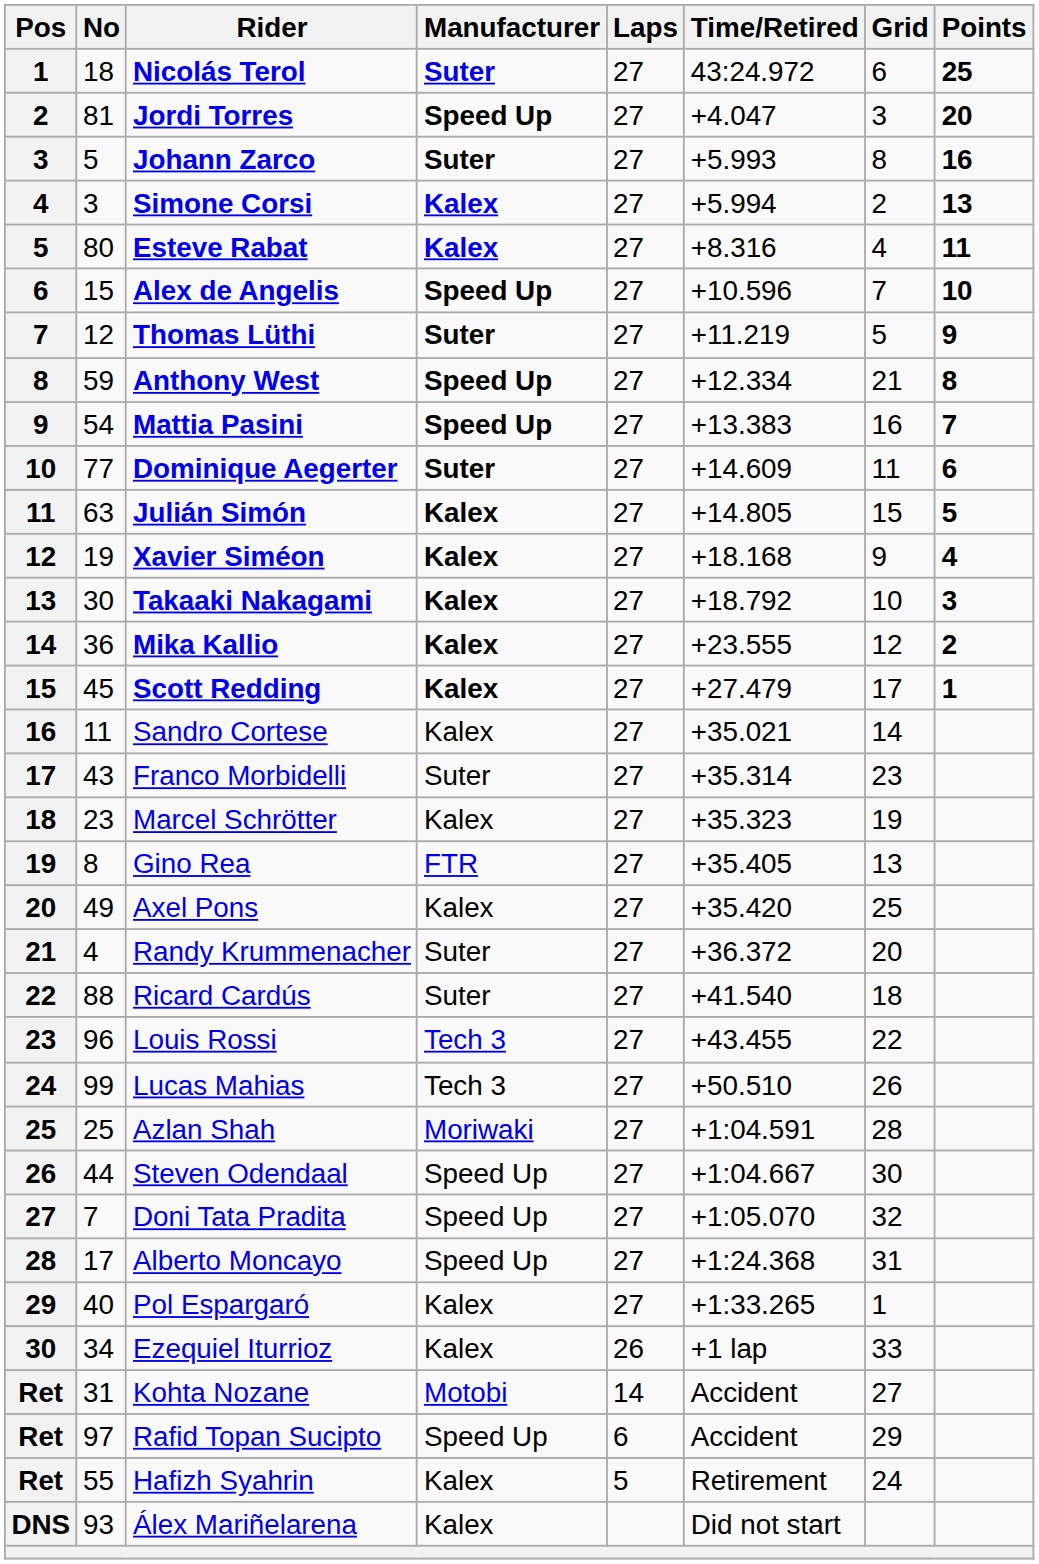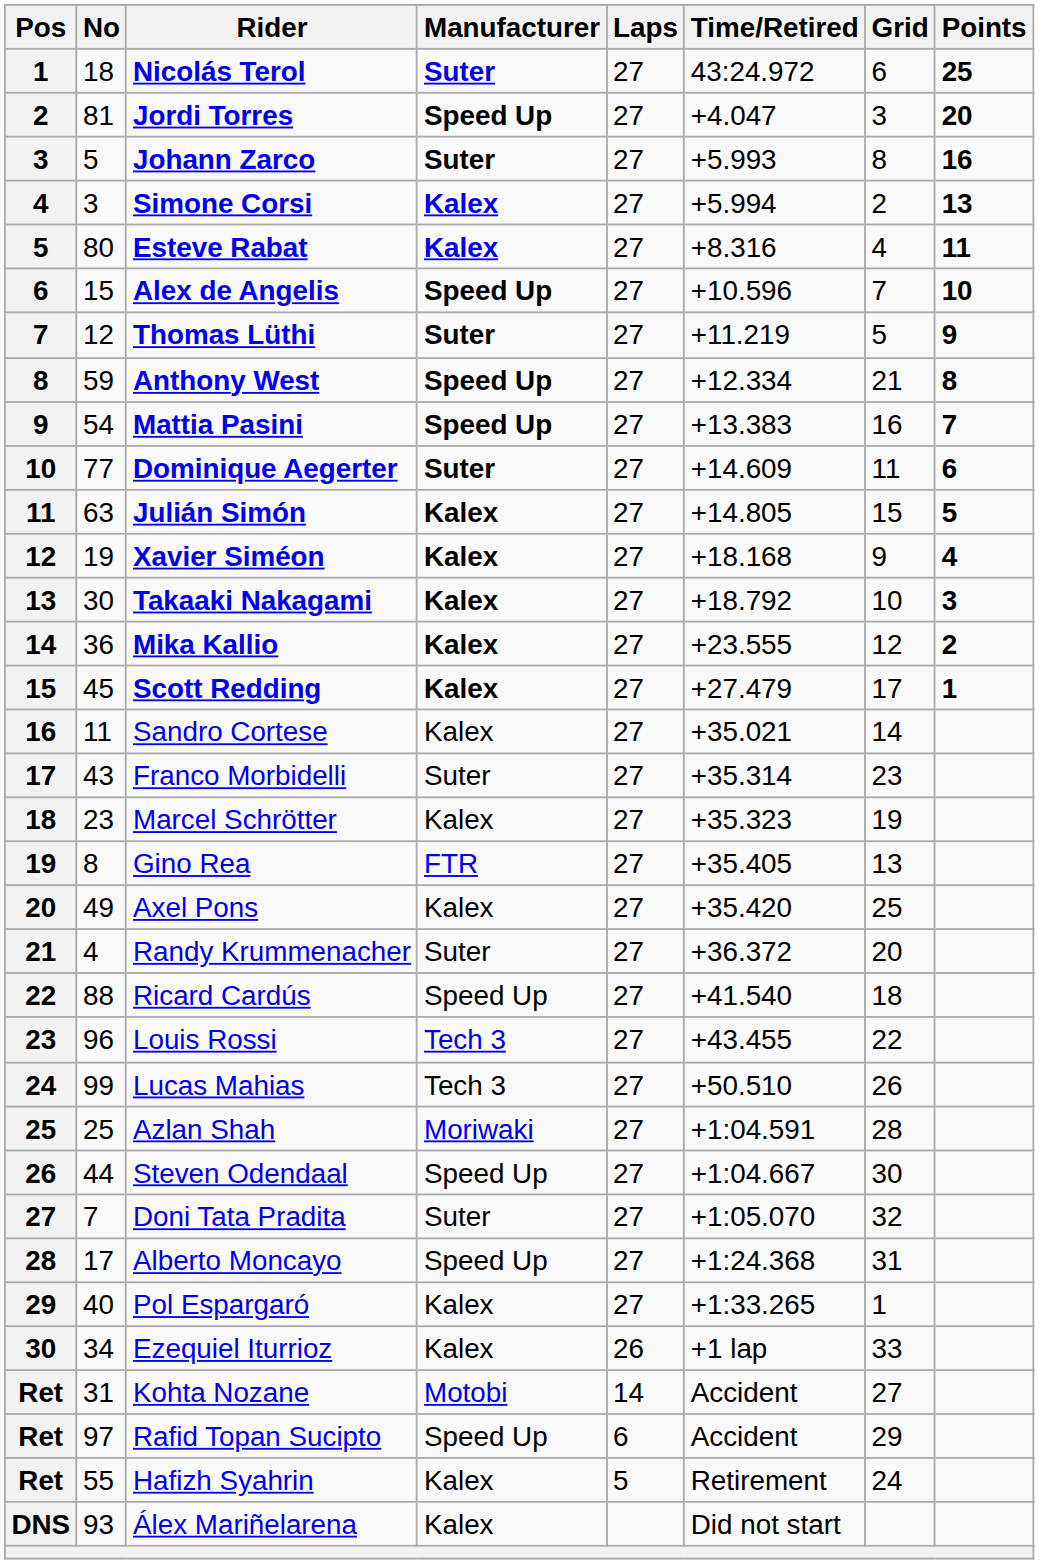 <table class="wikitable" style="font-size: 95%;">
 <tr>
 <th>Pos</th>
 <th>No</th>
 <th>Rider</th>
 <th>Manufacturer</th>
 <th>Laps</th>
 <th>Time/Retired</th>
 <th>Grid</th>
 <th>Points</th>
 </tr>
 <tr>
 <th>1</th>
 <td>18</td>
 <td> <strong><a href='#'>Nicolás Terol</a></strong></td>
 <td><strong><a href='#'>Suter</a></strong></td>
 <td>27</td>
 <td>43:24.972</td>
 <td>6</td>
 <td><strong>25</strong></td>
 </tr>
 <tr>
 <th>2</th>
 <td>81</td>
 <td> <strong><a href='#'>Jordi Torres</a></strong></td>
 <td><strong>Speed Up</strong></td>
 <td>27</td>
 <td>+4.047</td>
 <td>3</td>
 <td><strong>20</strong></td>
 </tr>
 <tr>
 <th>3</th>
 <td>5</td>
 <td> <strong><a href='#'>Johann Zarco</a></strong></td>
 <td><strong>Suter</strong></td>
 <td>27</td>
 <td>+5.993</td>
 <td>8</td>
 <td><strong>16</strong></td>
 </tr>
 <tr>
 <th>4</th>
 <td>3</td>
 <td> <strong><a href='#'>Simone Corsi</a></strong></td>
 <td><strong><a href='#'>Kalex</a></strong></td>
 <td>27</td>
 <td>+5.994</td>
 <td>2</td>
 <td><strong>13</strong></td>
 </tr>
 <tr>
 <th>5</th>
 <td>80</td>
 <td> <strong><a href='#'>Esteve Rabat</a></strong></td>
 <td><strong><a href='#'>Kalex</a></strong></td>
 <td>27</td>
 <td>+8.316</td>
 <td>4</td>
 <td><strong>11</strong></td>
 </tr>
 <tr>
 <th>6</th>
 <td>15</td>
 <td> <strong><a href='#'>Alex de Angelis</a></strong></td>
 <td><strong>Speed Up</strong></td>
 <td>27</td>
 <td>+10.596</td>
 <td>7</td>
 <td><strong>10</strong></td>
 </tr>
 <tr>
 <th>7</th>
 <td>12</td>
 <td> <strong><a href='#'>Thomas Lüthi</a></strong></td>
 <td><strong>Suter</strong></td>
 <td>27</td>
 <td>+11.219</td>
 <td>5</td>
 <td><strong>9</strong></td>
 </tr>
 <tr>
 <th>8</th>
 <td>59</td>
 <td> <strong><a href='#'>Anthony West</a></strong></td>
 <td><strong>Speed Up</strong></td>
 <td>27</td>
 <td>+12.334</td>
 <td>21</td>
 <td><strong>8</strong></td>
 </tr>
 <tr>
 <th>9</th>
 <td>54</td>
 <td> <strong><a href='#'>Mattia Pasini</a></strong></td>
 <td><strong>Speed Up</strong></td>
 <td>27</td>
 <td>+13.383</td>
 <td>16</td>
 <td><strong>7</strong></td>
 </tr>
 <tr>
 <th>10</th>
 <td>77</td>
 <td> <strong><a href='#'>Dominique Aegerter</a></strong></td>
 <td><strong>Suter</strong></td>
 <td>27</td>
 <td>+14.609</td>
 <td>11</td>
 <td><strong>6</strong></td>
 </tr>
 <tr>
 <th>11</th>
 <td>63</td>
 <td> <strong><a href='#'>Julián Simón</a></strong></td>
 <td><strong>Kalex</strong></td>
 <td>27</td>
 <td>+14.805</td>
 <td>15</td>
 <td><strong>5</strong></td>
 </tr>
 <tr>
 <th>12</th>
 <td>19</td>
 <td> <strong><a href='#'>Xavier Siméon</a></strong></td>
 <td><strong>Kalex</strong></td>
 <td>27</td>
 <td>+18.168</td>
 <td>9</td>
 <td><strong>4</strong></td>
 </tr>
 <tr>
 <th>13</th>
 <td>30</td>
 <td> <strong><a href='#'>Takaaki Nakagami</a></strong></td>
 <td><strong>Kalex</strong></td>
 <td>27</td>
 <td>+18.792</td>
 <td>10</td>
 <td><strong>3</strong></td>
 </tr>
 <tr>
 <th>14</th>
 <td>36</td>
 <td> <strong><a href='#'>Mika Kallio</a></strong></td>
 <td><strong>Kalex</strong></td>
 <td>27</td>
 <td>+23.555</td>
 <td>12</td>
 <td><strong>2</strong></td>
 </tr>
 <tr>
 <th>15</th>
 <td>45</td>
 <td> <strong><a href='#'>Scott Redding</a></strong></td>
 <td><strong>Kalex</strong></td>
 <td>27</td>
 <td>+27.479</td>
 <td>17</td>
 <td><strong>1</strong></td>
 </tr>
 <tr>
 <th>16</th>
 <td>11</td>
 <td> <a href='#'>Sandro Cortese</a></td>
 <td>Kalex</td>
 <td>27</td>
 <td>+35.021</td>
 <td>14</td>
 <td></td>
 </tr>
 <tr>
 <th>17</th>
 <td>43</td>
 <td> <a href='#'>Franco Morbidelli</a></td>
 <td>Suter</td>
 <td>27</td>
 <td>+35.314</td>
 <td>23</td>
 <td></td>
 </tr>
 <tr>
 <th>18</th>
 <td>23</td>
 <td> <a href='#'>Marcel Schrötter</a></td>
 <td>Kalex</td>
 <td>27</td>
 <td>+35.323</td>
 <td>19</td>
 <td></td>
 </tr>
 <tr>
 <th>19</th>
 <td>8</td>
 <td> <a href='#'>Gino Rea</a></td>
 <td><a href='#'>FTR</a></td>
 <td>27</td>
 <td>+35.405</td>
 <td>13</td>
 <td></td>
 </tr>
 <tr>
 <th>20</th>
 <td>49</td>
 <td> <a href='#'>Axel Pons</a></td>
 <td>Kalex</td>
 <td>27</td>
 <td>+35.420</td>
 <td>25</td>
 <td></td>
 </tr>
 <tr>
 <th>21</th>
 <td>4</td>
 <td> <a href='#'>Randy Krummenacher</a></td>
 <td>Suter</td>
 <td>27</td>
 <td>+36.372</td>
 <td>20</td>
 <td></td>
 </tr>
 <tr>
 <th>22</th>
 <td>88</td>
 <td> <a href='#'>Ricard Cardús</a></td>
-<td>Suter</td>
+<td>Speed Up</td>
 <td>27</td>
 <td>+41.540</td>
 <td>18</td>
 <td></td>
 </tr>
 <tr>
 <th>23</th>
 <td>96</td>
 <td> <a href='#'>Louis Rossi</a></td>
 <td><a href='#'>Tech 3</a></td>
 <td>27</td>
 <td>+43.455</td>
 <td>22</td>
 <td></td>
 </tr>
 <tr>
 <th>24</th>
 <td>99</td>
 <td> <a href='#'>Lucas Mahias</a></td>
 <td>Tech 3</td>
 <td>27</td>
 <td>+50.510</td>
 <td>26</td>
 <td></td>
 </tr>
 <tr>
 <th>25</th>
 <td>25</td>
 <td> <a href='#'>Azlan Shah</a></td>
 <td><a href='#'>Moriwaki</a></td>
 <td>27</td>
 <td>+1:04.591</td>
 <td>28</td>
 <td></td>
 </tr>
 <tr>
 <th>26</th>
 <td>44</td>
 <td> <a href='#'>Steven Odendaal</a></td>
 <td>Speed Up</td>
 <td>27</td>
 <td>+1:04.667</td>
 <td>30</td>
 <td></td>
 </tr>
 <tr>
 <th>27</th>
 <td>7</td>
 <td> <a href='#'>Doni Tata Pradita</a></td>
-<td>Speed Up</td>
+<td>Suter</td>
 <td>27</td>
 <td>+1:05.070</td>
 <td>32</td>
 <td></td>
 </tr>
 <tr>
 <th>28</th>
 <td>17</td>
 <td> <a href='#'>Alberto Moncayo</a></td>
 <td>Speed Up</td>
 <td>27</td>
 <td>+1:24.368</td>
 <td>31</td>
 <td></td>
 </tr>
 <tr>
 <th>29</th>
 <td>40</td>
 <td> <a href='#'>Pol Espargaró</a></td>
 <td>Kalex</td>
 <td>27</td>
 <td>+1:33.265</td>
 <td>1</td>
 <td></td>
 </tr>
 <tr>
 <th>30</th>
 <td>34</td>
 <td> <a href='#'>Ezequiel Iturrioz</a></td>
 <td>Kalex</td>
 <td>26</td>
 <td>+1 lap</td>
 <td>33</td>
 <td></td>
 </tr>
 <tr>
 <th>Ret</th>
 <td>31</td>
 <td> <a href='#'>Kohta Nozane</a></td>
 <td><a href='#'>Motobi</a></td>
 <td>14</td>
 <td>Accident</td>
 <td>27</td>
 <td></td>
 </tr>
 <tr>
 <th>Ret</th>
 <td>97</td>
 <td> <a href='#'>Rafid Topan Sucipto</a></td>
 <td>Speed Up</td>
 <td>6</td>
 <td>Accident</td>
 <td>29</td>
 <td></td>
 </tr>
 <tr>
 <th>Ret</th>
 <td>55</td>
 <td> <a href='#'>Hafizh Syahrin</a></td>
 <td>Kalex</td>
 <td>5</td>
 <td>Retirement</td>
 <td>24</td>
 <td></td>
 </tr>
 <tr>
 <th>DNS</th>
 <td>93</td>
 <td> <a href='#'>Álex Mariñelarena</a></td>
 <td>Kalex</td>
 <td></td>
 <td>Did not start</td>
 <td></td>
 <td></td>
 </tr>
 <tr>
 <th colspan=8></th>
 </tr>
 </table>
